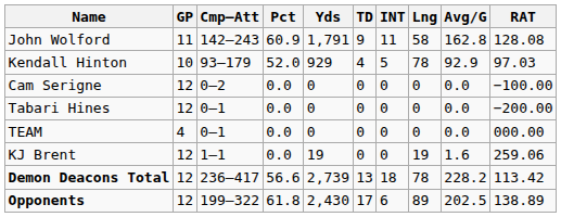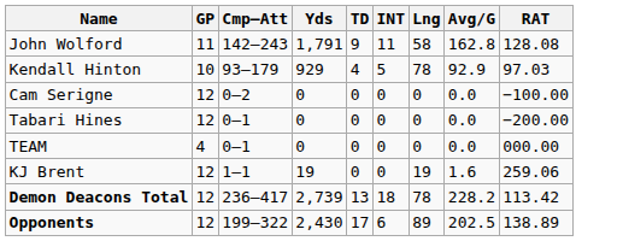 <table class="wikitable" style="white-space:nowrap;">
 <tr>
 <th>Name</th>
 <th>GP</th>
 <th>Cmp–Att</th>
-<th>Pct</th>
 <th>Yds</th>
 <th>TD</th>
 <th>INT</th>
 <th>Lng</th>
 <th>Avg/G</th>
 <th>RAT</th>
 </tr>
 <tr>
 <td>John Wolford</td>
 <td>11</td>
 <td>142–243</td>
-<td>60.9</td>
 <td>1,791</td>
 <td>9</td>
 <td>11</td>
 <td>58</td>
 <td>162.8</td>
 <td>128.08</td>
 </tr>
 <tr>
 <td>Kendall Hinton</td>
 <td>10</td>
 <td>93–179</td>
-<td>52.0</td>
 <td>929</td>
 <td>4</td>
 <td>5</td>
 <td>78</td>
 <td>92.9</td>
 <td>97.03</td>
 </tr>
 <tr>
 <td>Cam Serigne</td>
 <td>12</td>
 <td>0–2</td>
-<td>0.0</td>
 <td>0</td>
 <td>0</td>
 <td>0</td>
 <td>0</td>
 <td>0.0</td>
 <td>−100.00</td>
 </tr>
 <tr>
 <td>Tabari Hines</td>
 <td>12</td>
 <td>0–1</td>
-<td>0.0</td>
 <td>0</td>
 <td>0</td>
 <td>0</td>
 <td>0</td>
 <td>0.0</td>
 <td>−200.00</td>
 </tr>
 <tr>
 <td>TEAM</td>
 <td>4</td>
 <td>0–1</td>
-<td>0.0</td>
 <td>0</td>
 <td>0</td>
 <td>0</td>
 <td>0</td>
 <td>0.0</td>
 <td>000.00</td>
 </tr>
 <tr>
 <td>KJ Brent</td>
 <td>12</td>
 <td>1–1</td>
-<td>0.0</td>
 <td>19</td>
 <td>0</td>
 <td>0</td>
 <td>19</td>
 <td>1.6</td>
 <td>259.06</td>
 </tr>
 <tr>
 <td><strong>Demon Deacons Total</strong></td>
 <td>12</td>
 <td>236–417</td>
-<td>56.6</td>
 <td>2,739</td>
 <td>13</td>
 <td>18</td>
 <td>78</td>
 <td>228.2</td>
 <td>113.42</td>
 </tr>
 <tr>
 <td><strong>Opponents</strong></td>
 <td>12</td>
 <td>199–322</td>
-<td>61.8</td>
 <td>2,430</td>
 <td>17</td>
 <td>6</td>
 <td>89</td>
 <td>202.5</td>
 <td>138.89</td>
 </tr>
 </table>
